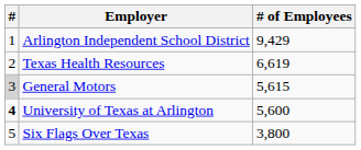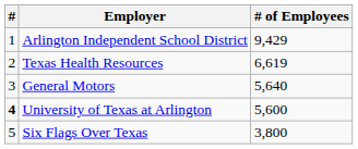 <table class="wikitable">
 <tr>
 <th>#</th>
 <th>Employer</th>
 <th># of Employees</th>
 </tr>
 <tr>
 <td>1</td>
 <td><a href='#'>Arlington Independent School District</a></td>
 <td>9,429</td>
 </tr>
 <tr>
 <td>2</td>
 <td><a href='#'>Texas Health Resources</a></td>
 <td>6,619</td>
 </tr>
 <tr>
-<td style="background: lightgrey;">3</td>
+<td>3</td>
 <td><a href='#'>General Motors</a></td>
-<td>5,615</td>
+<td>5,640</td>
 </tr>
 <tr>
 <td><strong>4</strong></td>
 <td><a href='#'>University of Texas at Arlington</a></td>
 <td>5,600</td>
 </tr>
 <tr>
 <td>5</td>
 <td><a href='#'>Six Flags Over Texas</a></td>
 <td>3,800</td>
 </tr>
 </table>
